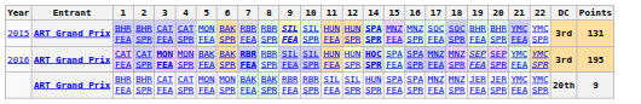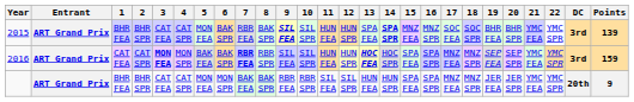 <table class="wikitable" style="text-align:center; font-size:85%">
 <tr>
 <th>Year</th>
 <th>Entrant</th>
 <th>1</th>
 <th>2</th>
 <th>3</th>
 <th>4</th>
 <th>5</th>
 <th>6</th>
 <th>7</th>
 <th>8</th>
 <th>9</th>
 <th>10</th>
 <th>11</th>
 <th>12</th>
+<th>13</th>
 <th>14</th>
 <th>15</th>
 <th>16</th>
 <th>17</th>
 <th>18</th>
 <th>19</th>
 <th>20</th>
 <th>21</th>
 <th>22</th>
 <th>DC</th>
 <th>Points</th>
 </tr>
 <tr>
 <td><a href='#'>2015</a></td>
 <th nowrap><a href='#'>ART Grand Prix</a></th>
 <td style="background:#CFCFFF;"><a href='#'>BHR<br>FEA</a><br></td>
 <td style="background:#CFCFFF;"><a href='#'>BHR<br>SPR</a><br></td>
 <td style="background:#CFCFFF;"><a href='#'>CAT<br>FEA</a><br></td>
 <td style="background:#CFCFFF;"><a href='#'>CAT<br>SPR</a><br></td>
 <td style="background:#DFFFDF;"><a href='#'>MON<br>FEA</a><br></td>
 <td style="background:#FFDF9F;"><a href='#'>BAK<br>SPR</a><br></td>
 <td style="background:#DFDFDF;"><a href='#'>RBR<br>FEA</a><br></td>
-<td style="background:#DFFFDF;"><a href='#'>RBR<br>SPR</a><br></td>
+<td style="background:#DFFFDF;"><a href='#'>BAK<br>SPR</a><br></td>
 <td style="background:#FFFFBF;"><strong><em><a href='#'>SIL<br>FEA</a></em></strong><br></td>
 <td style="background:#DFFFDF;"><a href='#'>SIL<br>SPR</a><br></td>
 <td style="background:#FFDF9F;"><a href='#'>HUN<br>FEA</a><br></td>
 <td style="background:#FFDF9F;"><a href='#'>HUN<br>SPR</a><br></td>
+<td style="background:#DFFFDF;"><a href='#'>SPA<br>FEA</a><br></td>
 <td style="background:#DFFFDF;"><strong><a href='#'>SPA<br>SPR</a><br></strong></td>
 <td style="background:#EFCFFF;"><a href='#'>MNZ<br>FEA</a><br></td>
 <td style="background:#DFFFDF;"><a href='#'>MNZ<br>SPR</a><br></td>
 <td style="background:#DFFFDF;"><a href='#'>SOC<br>FEA</a><br></td>
 <td style="background:#CFCFFF;"><a href='#'>SOC<br>SPR</a><br></td>
 <td style="background:#DFFFDF;"><a href='#'>BHR<br>FEA</a><br></td>
 <td style="background:#DFFFDF;"><a href='#'>BHR<br>SPR</a><br></td>
 <td style="background:#CFCFFF;"><a href='#'>YMC<br>FEA</a><br></td>
 <td style="background:#FFFFFF;"><a href='#'>YMC<br>SPR</a><br></td>
 <th style="background:#FFDF9F;">3rd</th>
-<th style="background:#FFDF9F;">131</th>
+<th style="background:#FFDF9F;">139</th>
 </tr>
 <tr>
 <td><a href='#'>2016</a></td>
 <th nowrap><a href='#'>ART Grand Prix</a></th>
 <td style="background:#EFCFFF;"><a href='#'>CAT<br>FEA</a><br></td>
 <td style="background:#CFCFFF;"><a href='#'>CAT<br>SPR</a><br></td>
 <td style="background:#EFCFFF;"><strong><a href='#'>MON<br>FEA</a></strong><br></td>
 <td style="background:#EFCFFF;"><a href='#'>MON<br>SPR</a><br></td>
 <td style="background:#DFDFDF;"><a href='#'>BAK<br>FEA</a><br></td>
 <td style="background:#FFDF9F;"><a href='#'>BAK<br>SPR</a><br></td>
 <td style="background:#CFCFFF;"><strong><a href='#'>RBR<br>FEA</a></strong><br></td>
 <td style="background:#DFFFDF;"><a href='#'>RBR<br>SPR</a><br></td>
 <td style="background:#CFCFFF;"><a href='#'>SIL<br>FEA</a><br></td>
 <td style="background:#CFCFFF;"><a href='#'>SIL<br>SPR</a><br></td>
 <td style="background:#FFDF9F;"><a href='#'>HUN<br>FEA</a><br></td>
 <td style="background:#FFFFBF;"><a href='#'>HUN<br>SPR</a><br></td>
-<td style="background:#DFDFDF;"><strong><a href='#'>HOC<br>SPR</a><br></strong></td>
+<td style="background:#FFFFBF;"><strong><em><a href='#'>HOC<br>FEA</a></em></strong><br></td>
+<td style="background:#DFDFDF;"><a href='#'>HOC<br>SPR</a><br></td>
 <td style="background:#DFFFDF;"><a href='#'>SPA<br>FEA</a><br></td>
 <td style="background:#CFCFFF;"><a href='#'>SPA<br>SPR</a><br></td>
 <td style="background:#CFCFFF;"><a href='#'>MNZ<br>FEA</a><br></td>
 <td style="background:#EFCFFF;"><a href='#'>MNZ<br>SPR</a><br></td>
 <td style="background:#DFDFDF;"><em><a href='#'>SEP<br>FEA</a></em><br></td>
 <td style="background:#EFCFFF;"><a href='#'>SEP<br>SPR</a><br></td>
 <td style="background:#DFFFDF;"><a href='#'>YMC<br>FEA</a><br></td>
 <td style="background:#FFDF9F;"><em><a href='#'>YMC<br>SPR</a></em><br></td>
 <th style="background:#FFDF9F;">3rd</th>
-<th style="background:#FFDF9F;">195</th>
+<th style="background:#FFDF9F;">159</th>
 </tr>
 <tr>
 <td></td>
 <th nowrap><a href='#'>ART Grand Prix</a></th>
 <td><a href='#'>BHR<br>FEA</a></td>
 <td><a href='#'>BHR<br>SPR</a></td>
 <td><a href='#'>CAT<br>FEA</a></td>
 <td><a href='#'>CAT<br>SPR</a></td>
 <td><a href='#'>MON<br>FEA</a></td>
 <td><a href='#'>MON<br>SPR</a></td>
 <td style="background:#DFFFDF;"><a href='#'>BAK<br>FEA</a><br></td>
 <td style="background:#DFFFDF;"><a href='#'>BAK<br>SPR</a><br></td>
 <td><a href='#'>RBR<br>FEA</a></td>
 <td><a href='#'>RBR<br>SPR</a></td>
 <td><a href='#'>SIL<br>FEA</a></td>
 <td><a href='#'>SIL<br>SPR</a></td>
+<td><a href='#'>HUN<br>FEA</a></td>
 <td><a href='#'>HUN<br>SPR</a></td>
 <td><a href='#'>SPA<br>FEA</a></td>
 <td><a href='#'>SPA<br>SPR</a></td>
 <td><a href='#'>MNZ<br>FEA</a></td>
 <td><a href='#'>MNZ<br>SPR</a></td>
 <td><a href='#'>JER<br>FEA</a></td>
 <td><a href='#'>JER<br>SPR</a></td>
 <td><a href='#'>YMC<br>FEA</a></td>
 <td><a href='#'>YMC<br>SPR</a></td>
 <th>20th</th>
 <th>9</th>
 </tr>
 </table>
